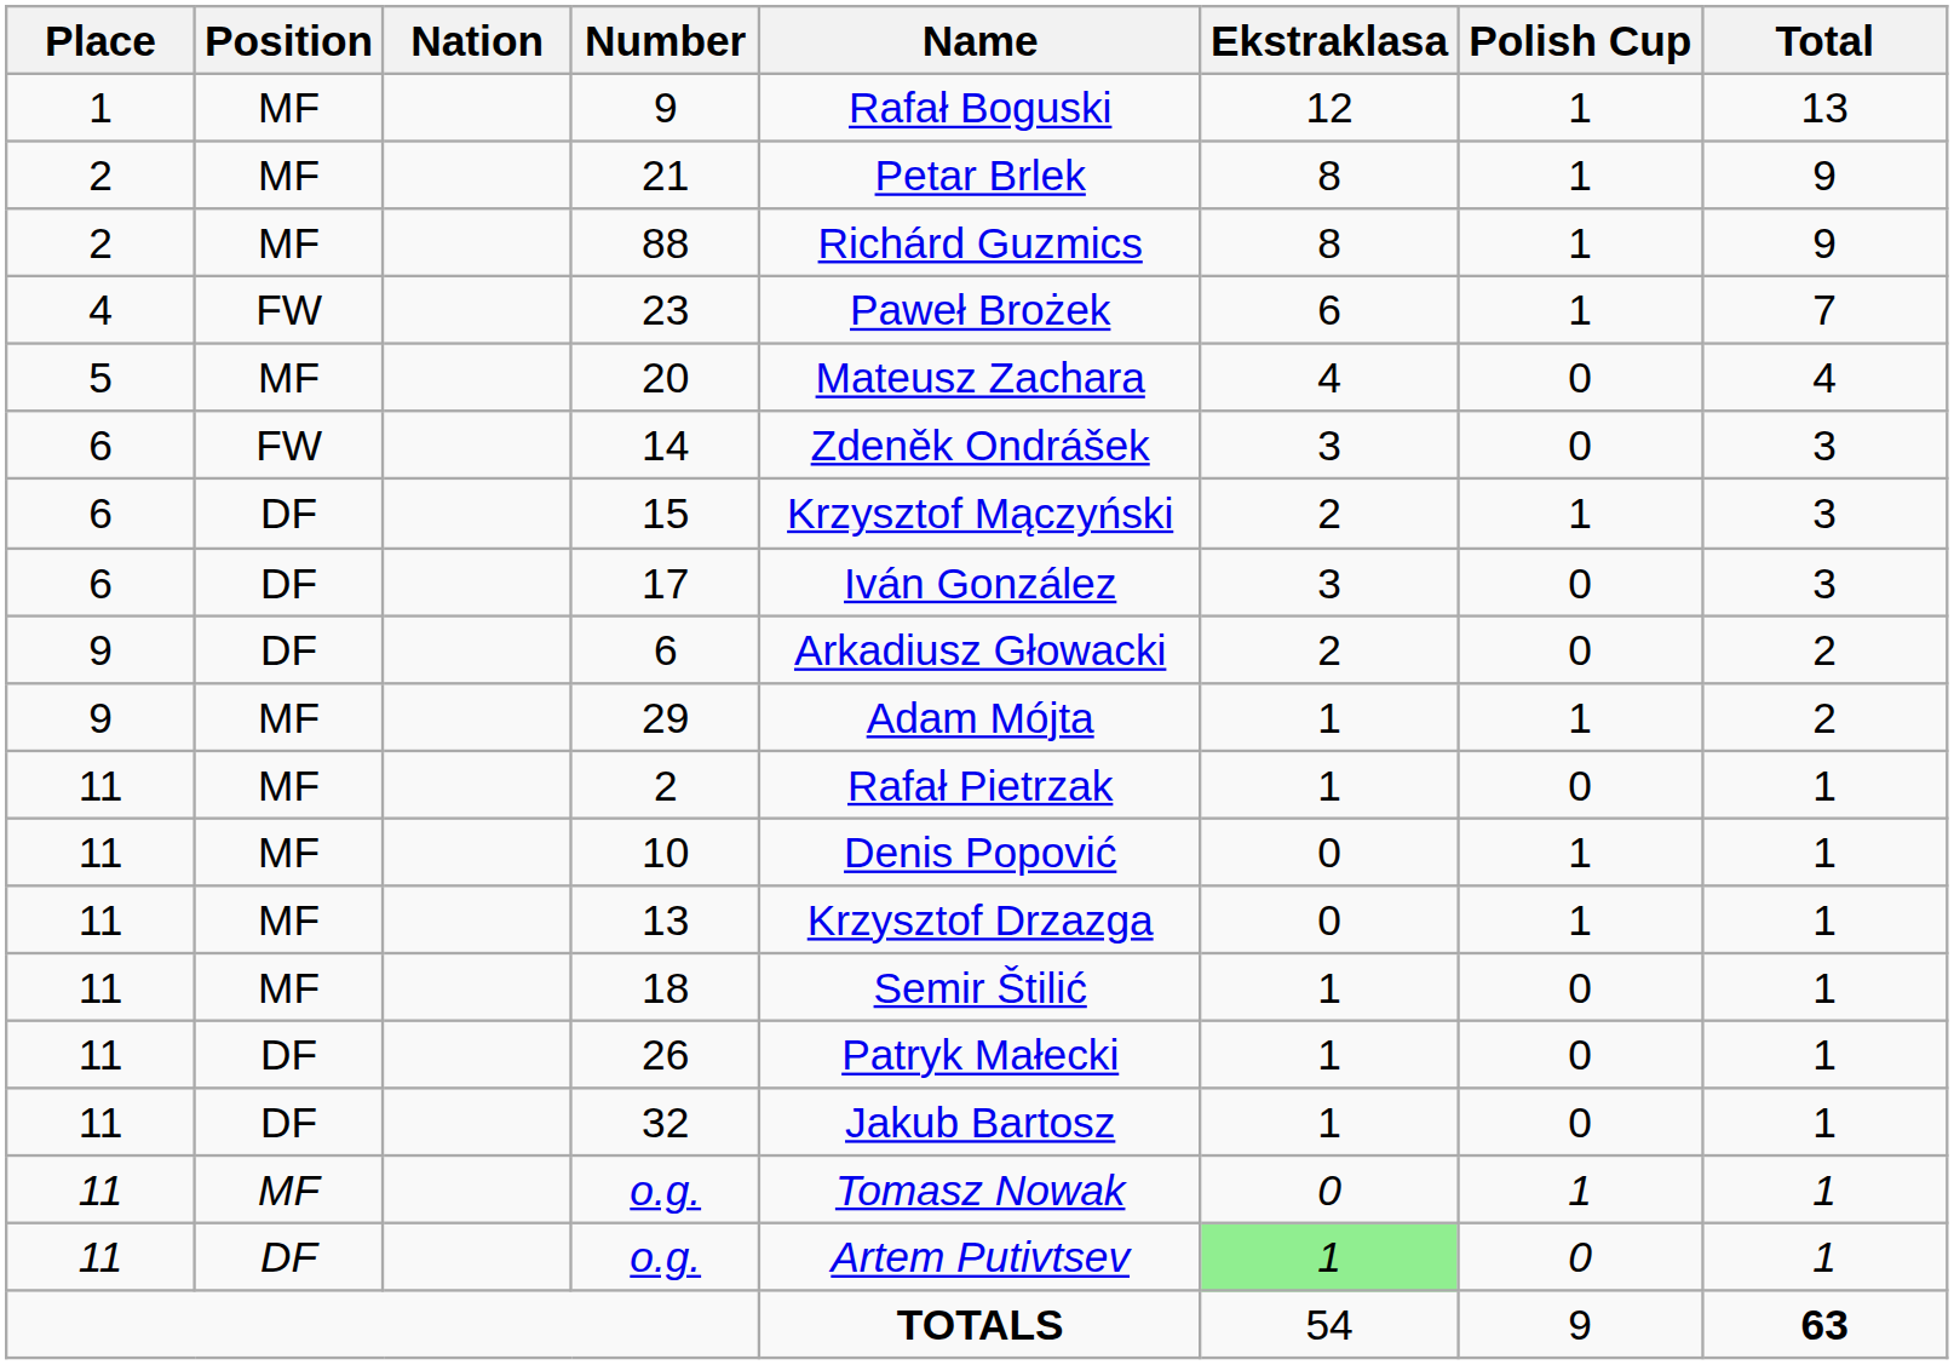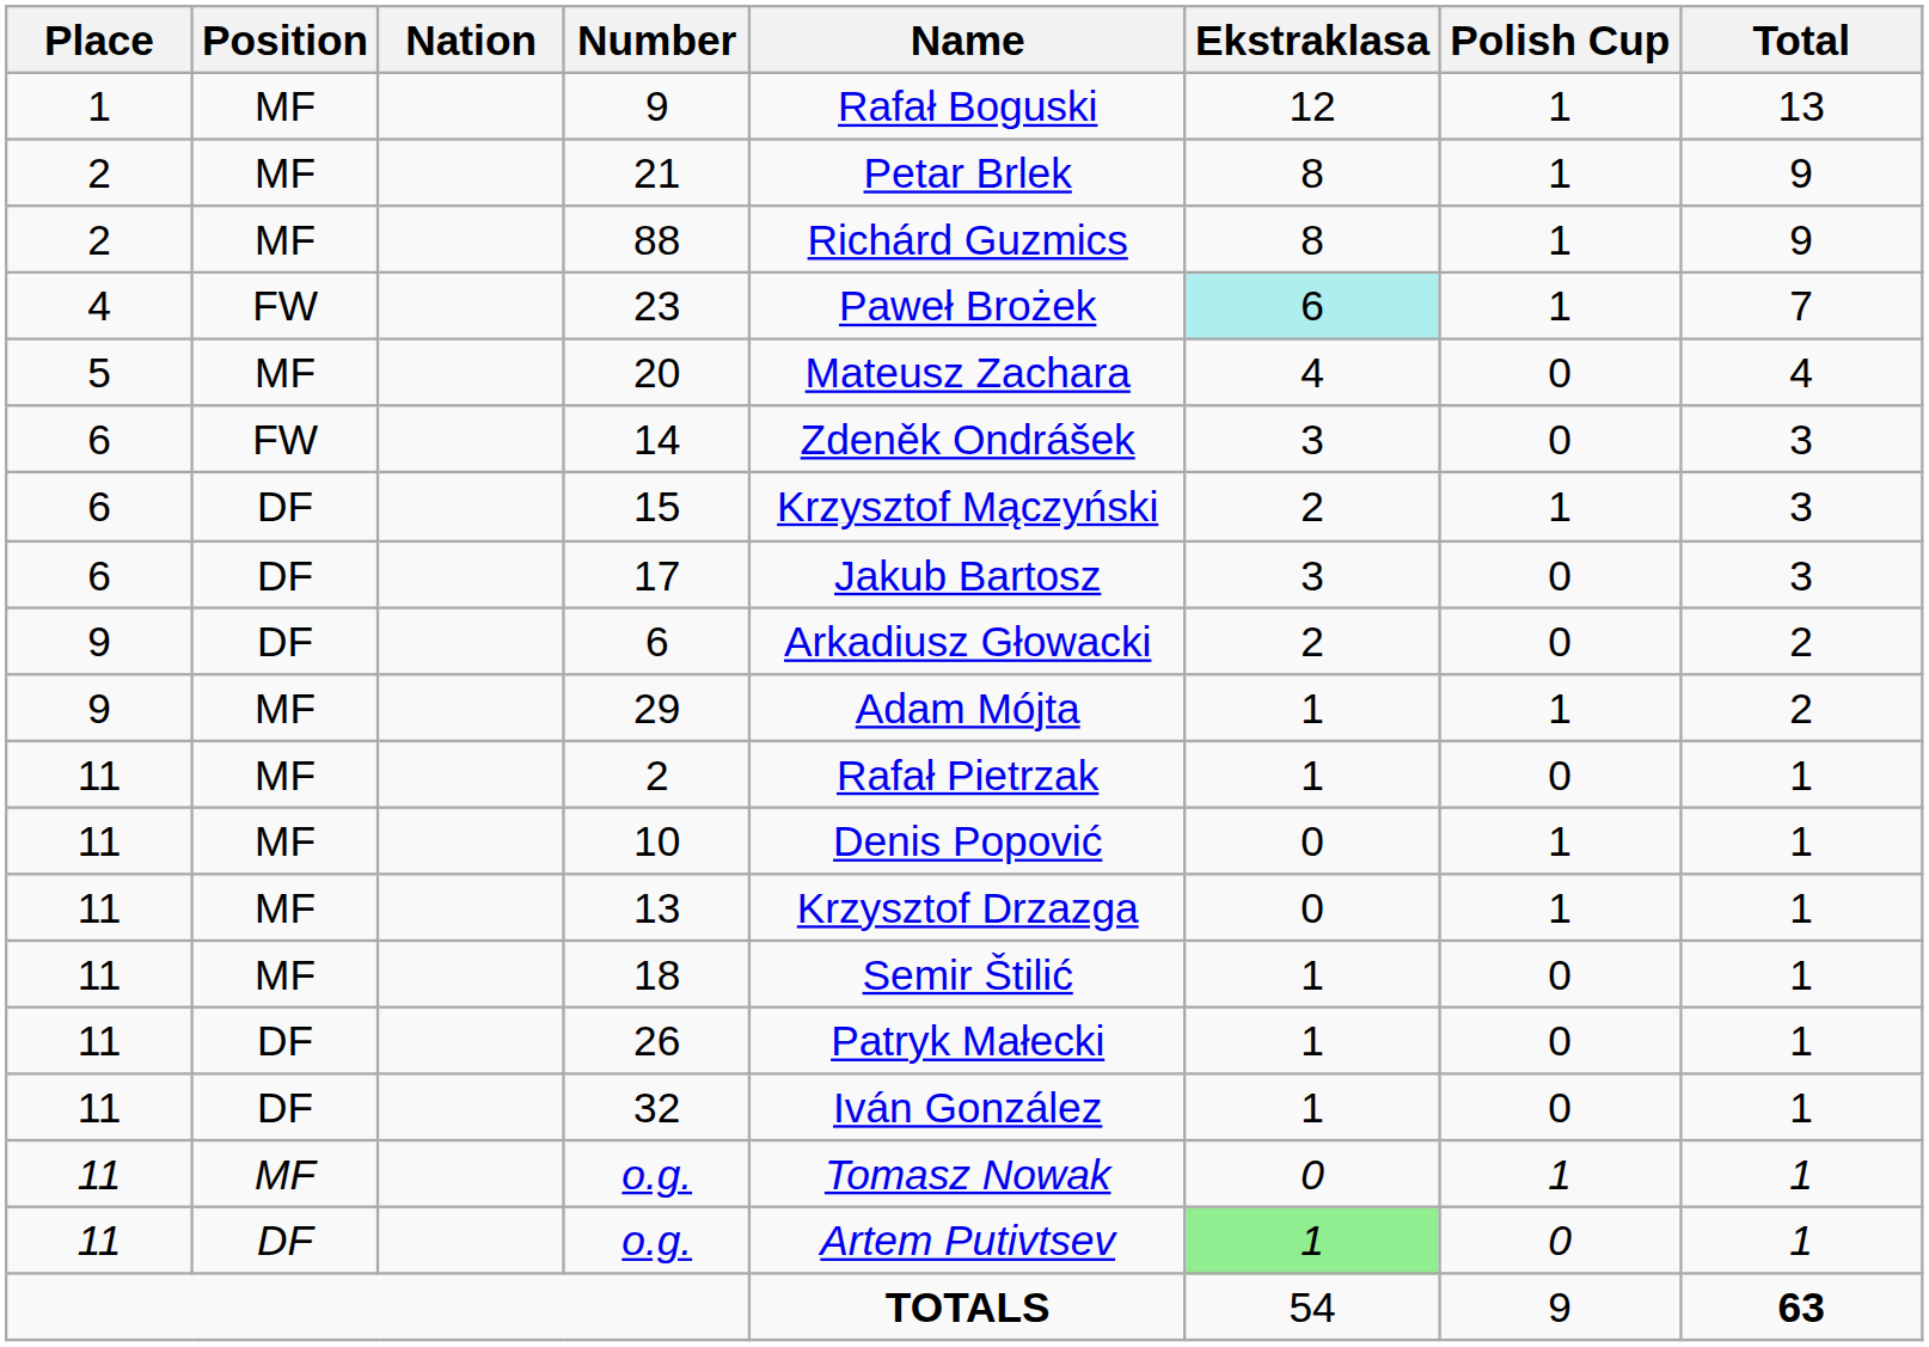 <table class="wikitable" style="font-size: 95%; text-align: center;">
 <tr>
 <th width=60>Place</th>
 <th width=60>Position</th>
 <th width=60>Nation</th>
 <th width=60>Number</th>
 <th width=150>Name</th>
 <th width=80>Ekstraklasa</th>
 <th width=80>Polish Cup</th>
 <th width=80><strong>Total</strong></th>
 </tr>
 <tr>
 <td>1</td>
 <td>MF</td>
 <td></td>
 <td>9</td>
 <td><a href='#'>Rafał Boguski</a></td>
 <td>12</td>
 <td>1</td>
 <td>13</td>
 </tr>
 <tr>
 <td>2</td>
 <td>MF</td>
 <td></td>
 <td>21</td>
 <td><a href='#'>Petar Brlek</a></td>
 <td>8</td>
 <td>1</td>
 <td>9</td>
 </tr>
 <tr>
 <td>2</td>
 <td>MF</td>
 <td></td>
 <td>88</td>
 <td><a href='#'>Richárd Guzmics</a></td>
 <td>8</td>
 <td>1</td>
 <td>9</td>
 </tr>
 <tr>
 <td>4</td>
 <td>FW</td>
 <td></td>
 <td>23</td>
 <td><a href='#'>Paweł Brożek</a></td>
-<td>6</td>
+<td style="background: paleturquoise;">6</td>
 <td>1</td>
 <td>7</td>
 </tr>
 <tr>
 <td>5</td>
 <td>MF</td>
 <td></td>
 <td>20</td>
 <td><a href='#'>Mateusz Zachara</a></td>
 <td>4</td>
 <td>0</td>
 <td>4</td>
 </tr>
 <tr>
 <td>6</td>
 <td>FW</td>
 <td></td>
 <td>14</td>
 <td><a href='#'>Zdeněk Ondrášek</a></td>
 <td>3</td>
 <td>0</td>
 <td>3</td>
 </tr>
 <tr>
 <td>6</td>
 <td>DF</td>
 <td></td>
 <td>15</td>
 <td><a href='#'>Krzysztof Mączyński</a></td>
 <td>2</td>
 <td>1</td>
 <td>3</td>
 </tr>
 <tr>
 <td>6</td>
 <td>DF</td>
 <td></td>
 <td>17</td>
-<td><a href='#'>Iván González</a></td>
+<td><a href='#'>Jakub Bartosz</a></td>
 <td>3</td>
 <td>0</td>
 <td>3</td>
 </tr>
 <tr>
 <td>9</td>
 <td>DF</td>
 <td></td>
 <td>6</td>
 <td><a href='#'>Arkadiusz Głowacki</a></td>
 <td>2</td>
 <td>0</td>
 <td>2</td>
 </tr>
 <tr>
 <td>9</td>
 <td>MF</td>
 <td></td>
 <td>29</td>
 <td><a href='#'>Adam Mójta</a></td>
 <td>1</td>
 <td>1</td>
 <td>2</td>
 </tr>
 <tr>
 <td>11</td>
 <td>MF</td>
 <td></td>
 <td>2</td>
 <td><a href='#'>Rafał Pietrzak</a></td>
 <td>1</td>
 <td>0</td>
 <td>1</td>
 </tr>
 <tr>
 <td>11</td>
 <td>MF</td>
 <td></td>
 <td>10</td>
 <td><a href='#'>Denis Popović</a></td>
 <td>0</td>
 <td>1</td>
 <td>1</td>
 </tr>
 <tr>
 <td>11</td>
 <td>MF</td>
 <td></td>
 <td>13</td>
 <td><a href='#'>Krzysztof Drzazga</a></td>
 <td>0</td>
 <td>1</td>
 <td>1</td>
 </tr>
 <tr>
 <td>11</td>
 <td>MF</td>
 <td></td>
 <td>18</td>
 <td><a href='#'>Semir Štilić</a></td>
 <td>1</td>
 <td>0</td>
 <td>1</td>
 </tr>
 <tr>
 <td>11</td>
 <td>DF</td>
 <td></td>
 <td>26</td>
 <td><a href='#'>Patryk Małecki</a></td>
 <td>1</td>
 <td>0</td>
 <td>1</td>
 </tr>
 <tr>
 <td>11</td>
 <td>DF</td>
 <td></td>
 <td>32</td>
-<td><a href='#'>Jakub Bartosz</a></td>
+<td><a href='#'>Iván González</a></td>
 <td>1</td>
 <td>0</td>
 <td>1</td>
 </tr>
 <tr>
 <td><em>11</em></td>
 <td><em>MF</em></td>
 <td></td>
 <td><em><a href='#'>o.g.</a></em></td>
 <td><em><a href='#'>Tomasz Nowak</a></em></td>
 <td><em>0</em></td>
 <td><em>1</em></td>
 <td><em>1</em></td>
 </tr>
 <tr>
 <td><em>11</em></td>
 <td><em>DF</em></td>
 <td></td>
 <td><em><a href='#'>o.g.</a></em></td>
 <td><em><a href='#'>Artem Putivtsev</a></em></td>
 <td style="background: lightgreen;"><em>1</em></td>
 <td><em>0</em></td>
 <td><em>1</em></td>
 </tr>
 <tr>
 <td colspan="4"></td>
 <td><strong>TOTALS</strong></td>
 <td>54</td>
 <td>9</td>
 <td><strong>63</strong></td>
 </tr>
 </table>
